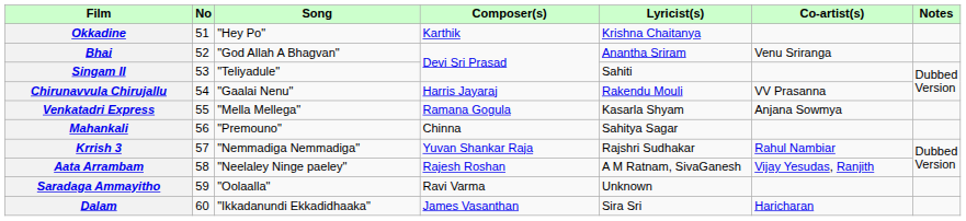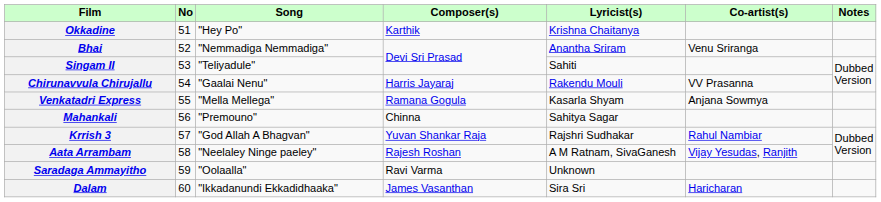 <table class="wikitable plainrowheaders" width="100%" textcolor:#000;">
 <tr style="background:#cfc; text-align:center;">
 <td scope="col" width=21%><strong>Film</strong></td>
 <td><strong>No</strong></td>
 <td scope="col" width=23%><strong>Song</strong></td>
 <td scope="col" width=20%><strong>Composer(s)</strong></td>
 <td scope="col" width=17%><strong>Lyricist(s)</strong></td>
 <td scope="col" width=18%><strong>Co-artist(s)</strong></td>
 <td><strong>Notes</strong></td>
 </tr>
 <tr>
 <th><em><a href='#'>Okkadine</a></em></th>
 <td>51</td>
 <td>"Hey Po"</td>
 <td><a href='#'>Karthik</a></td>
 <td><a href='#'>Krishna Chaitanya</a></td>
 <td></td>
 <td></td>
 </tr>
 <tr>
 <th><em><a href='#'>Bhai</a></em></th>
 <td>52</td>
-<td>"God Allah A Bhagvan"</td>
+<td>"Nemmadiga Nemmadiga"</td>
 <td rowspan="2"><a href='#'>Devi Sri Prasad</a></td>
 <td><a href='#'>Anantha Sriram</a></td>
 <td>Venu Sriranga</td>
 <td></td>
 </tr>
 <tr>
 <th><em><a href='#'>Singam II</a></em></th>
 <td>53</td>
 <td>"Teliyadule"</td>
 <td>Sahiti</td>
 <td></td>
 <td rowspan="2">Dubbed Version</td>
 </tr>
 <tr>
 <th><em><a href='#'>Chirunavvula Chirujallu</a></em></th>
 <td>54</td>
 <td>"Gaalai Nenu"</td>
 <td><a href='#'>Harris Jayaraj</a></td>
 <td><a href='#'>Rakendu Mouli</a></td>
 <td>VV Prasanna</td>
 </tr>
 <tr>
 <th><em><a href='#'>Venkatadri Express</a></em></th>
 <td>55</td>
 <td>"Mella Mellega"</td>
 <td><a href='#'>Ramana Gogula</a></td>
 <td>Kasarla Shyam</td>
 <td>Anjana Sowmya</td>
 <td></td>
 </tr>
 <tr>
 <th><em><a href='#'>Mahankali</a></em></th>
 <td>56</td>
 <td>"Premouno"</td>
 <td>Chinna</td>
 <td>Sahitya Sagar</td>
 <td></td>
 <td></td>
 </tr>
 <tr>
 <th><em><a href='#'>Krrish 3</a></em></th>
 <td>57</td>
-<td>"Nemmadiga Nemmadiga"</td>
+<td>"God Allah A Bhagvan"</td>
 <td><a href='#'>Yuvan Shankar Raja</a></td>
 <td>Rajshri Sudhakar</td>
 <td><a href='#'>Rahul Nambiar</a></td>
 <td rowspan="2">Dubbed Version</td>
 </tr>
 <tr>
 <th><em><a href='#'>Aata Arrambam</a></em></th>
 <td>58</td>
 <td>"Neelaley Ninge paeley"</td>
 <td><a href='#'>Rajesh Roshan</a></td>
 <td>A M Ratnam, SivaGanesh</td>
 <td><a href='#'>Vijay Yesudas</a>, <a href='#'>Ranjith</a></td>
 </tr>
 <tr>
 <th><em><a href='#'>Saradaga Ammayitho</a></em></th>
 <td>59</td>
 <td>"Oolaalla"</td>
 <td>Ravi Varma</td>
 <td>Unknown</td>
 <td></td>
 <td></td>
 </tr>
 <tr>
 <th><em><a href='#'>Dalam</a></em></th>
 <td>60</td>
 <td>"Ikkadanundi Ekkadidhaaka"</td>
 <td><a href='#'>James Vasanthan</a></td>
 <td>Sira Sri</td>
 <td><a href='#'>Haricharan</a></td>
 <td></td>
 </tr>
 </table>
